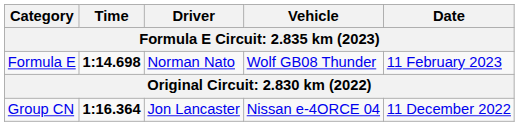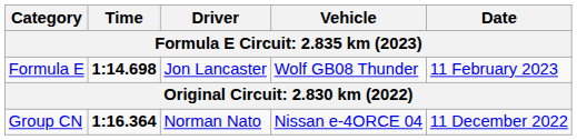 <table class="wikitable">
 <tr>
 <th>Category</th>
 <th>Time</th>
 <th>Driver</th>
 <th>Vehicle</th>
 <th>Date</th>
 </tr>
 <tr>
 <th colspan=5>Formula E Circuit: 2.835 km (2023)</th>
 </tr>
 <tr>
 <td nowrap><a href='#'>Formula E</a></td>
 <td><strong>1:14.698</strong></td>
-<td> <a href='#'>Norman Nato</a></td>
+<td nowrap> <a href='#'>Jon Lancaster</a></td>
 <td nowrap><a href='#'>Wolf GB08 Thunder</a></td>
 <td><a href='#'>11 February 2023</a></td>
 </tr>
 <tr>
 <th colspan=5>Original Circuit: 2.830 km (2022)</th>
 </tr>
 <tr>
 <td><a href='#'>Group CN</a></td>
 <td><strong>1:16.364</strong></td>
-<td nowrap> <a href='#'>Jon Lancaster</a></td>
+<td> <a href='#'>Norman Nato</a></td>
 <td><a href='#'>Nissan e-4ORCE 04</a></td>
 <td nowrap><a href='#'>11 December 2022</a></td>
 </tr>
 </table>
